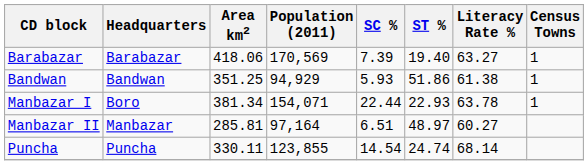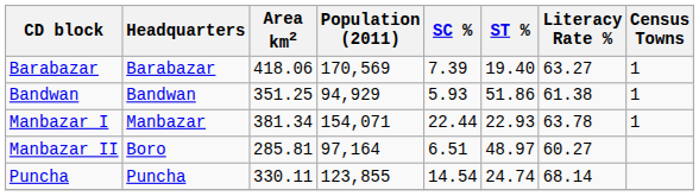 <table class="wikitable sortable">
 <tr>
 <th>CD block</th>
 <th>Headquarters</th>
 <th>Area<br>km<sup>2</sup></th>
 <th>Population<br>(2011)</th>
 <th><a href='#'>SC</a> %</th>
 <th><a href='#'>ST</a> %</th>
 <th>Literacy<br> Rate %</th>
 <th>Census<br>Towns</th>
 </tr>
 <tr>
 <td><a href='#'>Barabazar</a></td>
 <td><a href='#'>Barabazar</a></td>
 <td>418.06</td>
 <td>170,569</td>
 <td>7.39</td>
 <td>19.40</td>
 <td>63.27</td>
 <td>1</td>
 </tr>
 <tr>
 <td><a href='#'>Bandwan</a></td>
 <td><a href='#'>Bandwan</a></td>
 <td>351.25</td>
 <td>94,929</td>
 <td>5.93</td>
 <td>51.86</td>
 <td>61.38</td>
 <td>1</td>
 </tr>
 <tr>
 <td><a href='#'>Manbazar I</a></td>
-<td><a href='#'>Boro</a></td>
+<td><a href='#'>Manbazar</a></td>
 <td>381.34</td>
 <td>154,071</td>
 <td>22.44</td>
 <td>22.93</td>
 <td>63.78</td>
 <td>1</td>
 </tr>
 <tr>
 <td><a href='#'>Manbazar II</a></td>
-<td><a href='#'>Manbazar</a></td>
+<td><a href='#'>Boro</a></td>
 <td>285.81</td>
 <td>97,164</td>
 <td>6.51</td>
 <td>48.97</td>
 <td>60.27</td>
 <td></td>
 </tr>
 <tr>
 <td><a href='#'>Puncha</a></td>
 <td><a href='#'>Puncha</a></td>
 <td>330.11</td>
 <td>123,855</td>
 <td>14.54</td>
 <td>24.74</td>
 <td>68.14</td>
 <td></td>
 </tr>
 <tr>
 </tr>
 </table>
